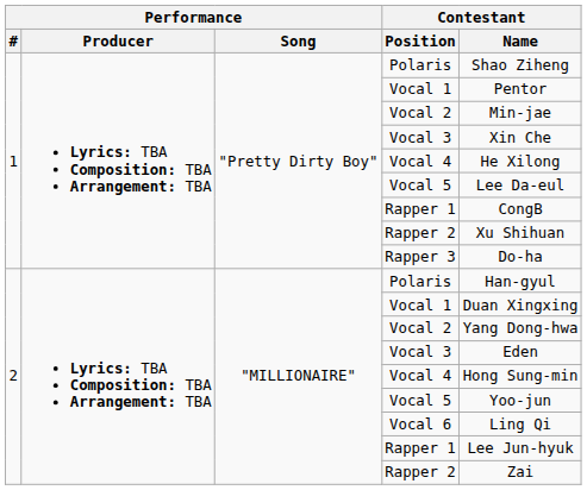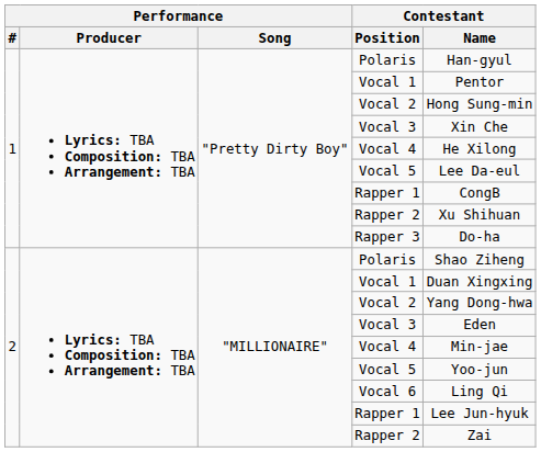 <table class="wikitable sortable" style="text-align:center">
 <tr>
 <th colspan="3">Performance</th>
 <th colspan="2">Contestant</th>
 </tr>
 <tr>
 <th>#</th>
 <th>Producer</th>
 <th>Song</th>
 <th>Position</th>
 <th>Name</th>
 </tr>
 <tr>
 <td rowspan="9">1</td>
 <td rowspan="9" align="left"><br><ul><li><strong>Lyrics:</strong> TBA</li><li><strong>Composition:</strong> TBA</li><li><strong>Arrangement:</strong> TBA</li></ul></td>
 <td rowspan="9">"Pretty Dirty Boy"</td>
 <td>Polaris</td>
-<td>Shao Ziheng</td>
+<td>Han-gyul</td>
 </tr>
 <tr>
 <td>Vocal 1</td>
 <td>Pentor</td>
 </tr>
 <tr>
 <td>Vocal 2</td>
-<td>Min-jae</td>
+<td>Hong Sung-min</td>
 </tr>
 <tr>
 <td>Vocal 3</td>
 <td>Xin Che</td>
 </tr>
 <tr>
 <td>Vocal 4</td>
 <td>He Xilong</td>
 </tr>
 <tr>
 <td>Vocal 5</td>
 <td>Lee Da-eul</td>
 </tr>
 <tr>
 <td>Rapper 1</td>
 <td>CongB</td>
 </tr>
 <tr>
 <td>Rapper 2</td>
 <td>Xu Shihuan</td>
 </tr>
 <tr>
 <td>Rapper 3</td>
 <td>Do-ha</td>
 </tr>
 <tr>
 <td rowspan="9">2</td>
 <td rowspan="9" align="left"><br><ul><li><strong>Lyrics:</strong> TBA</li><li><strong>Composition:</strong> TBA</li><li><strong>Arrangement:</strong> TBA</li></ul></td>
 <td rowspan="9">"MILLIONAIRE"</td>
 <td>Polaris</td>
-<td>Han-gyul</td>
+<td>Shao Ziheng</td>
 </tr>
 <tr>
 <td>Vocal 1</td>
 <td>Duan Xingxing</td>
 </tr>
 <tr>
 <td>Vocal 2</td>
 <td>Yang Dong-hwa</td>
 </tr>
 <tr>
 <td>Vocal 3</td>
 <td>Eden</td>
 </tr>
 <tr>
 <td>Vocal 4</td>
-<td>Hong Sung-min</td>
+<td>Min-jae</td>
 </tr>
 <tr>
 <td>Vocal 5</td>
 <td>Yoo-jun</td>
 </tr>
 <tr>
 <td>Vocal 6</td>
 <td>Ling Qi</td>
 </tr>
 <tr>
 <td>Rapper 1</td>
 <td>Lee Jun-hyuk</td>
 </tr>
 <tr>
 <td>Rapper 2</td>
 <td>Zai</td>
 </tr>
 </table>
